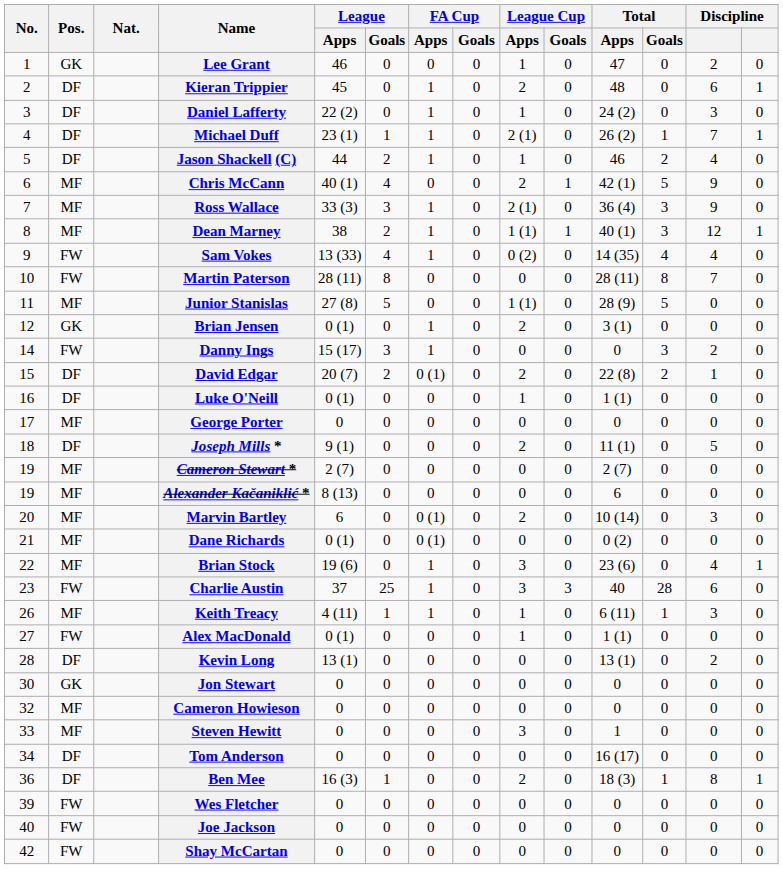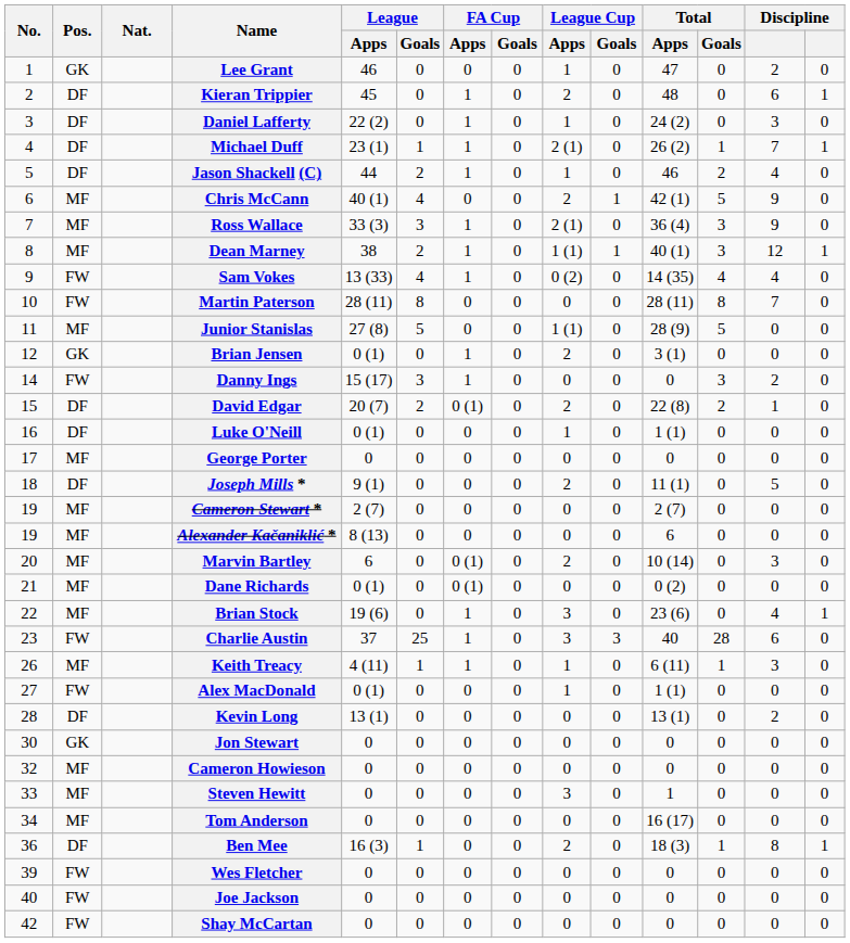 <table class="wikitable plainrowheaders" style="text-align:center">
 <tr>
 <th rowspan="2" width="40">No.</th>
 <th rowspan="2" width="40">Pos.</th>
 <th rowspan="2" width="62">Nat.</th>
 <th rowspan="2" width="158" scope="col">Name</th>
 <th colspan="2" width="90"><a href='#'>League</a></th>
 <th colspan="2" width="90"><a href='#'>FA Cup</a></th>
 <th colspan="2" width="90"><a href='#'>League Cup</a></th>
 <th colspan="2" width="90">Total</th>
 <th colspan="2" width="90">Discipline</th>
 </tr>
 <tr>
 <th scope="col">Apps</th>
 <th scope="col">Goals</th>
 <th scope="col">Apps</th>
 <th scope="col">Goals</th>
 <th scope="col">Apps</th>
 <th scope="col">Goals</th>
 <th scope="col">Apps</th>
 <th scope="col">Goals</th>
 <th scope="col"></th>
 <th scope="col"></th>
 </tr>
 <tr>
 <td>1</td>
 <td>GK</td>
 <td align="left"></td>
 <th scope="row"><a href='#'>Lee Grant</a></th>
 <td>46</td>
 <td>0</td>
 <td>0</td>
 <td>0</td>
 <td>1</td>
 <td>0</td>
 <td>47</td>
 <td>0</td>
 <td>2</td>
 <td>0</td>
 </tr>
 <tr>
 <td>2</td>
 <td>DF</td>
 <td align="left"></td>
 <th scope="row"><a href='#'>Kieran Trippier</a></th>
 <td>45</td>
 <td>0</td>
 <td>1</td>
 <td>0</td>
 <td>2</td>
 <td>0</td>
 <td>48</td>
 <td>0</td>
 <td>6</td>
 <td>1</td>
 </tr>
 <tr>
 <td>3</td>
 <td>DF</td>
 <td align="left"></td>
 <th scope="row"><a href='#'>Daniel Lafferty</a></th>
 <td>22 (2)</td>
 <td>0</td>
 <td>1</td>
 <td>0</td>
 <td>1</td>
 <td>0</td>
 <td>24 (2)</td>
 <td>0</td>
 <td>3</td>
 <td>0</td>
 </tr>
 <tr>
 <td>4</td>
 <td>DF</td>
 <td align="left"></td>
 <th scope="row"><a href='#'>Michael Duff</a></th>
 <td>23 (1)</td>
 <td>1</td>
 <td>1</td>
 <td>0</td>
 <td>2 (1)</td>
 <td>0</td>
 <td>26 (2)</td>
 <td>1</td>
 <td>7</td>
 <td>1</td>
 </tr>
 <tr>
 <td>5</td>
 <td>DF</td>
 <td align="left"></td>
 <th scope="row"><a href='#'>Jason Shackell</a> <a href='#'>(C)</a></th>
 <td>44</td>
 <td>2</td>
 <td>1</td>
 <td>0</td>
 <td>1</td>
 <td>0</td>
 <td>46</td>
 <td>2</td>
 <td>4</td>
 <td>0</td>
 </tr>
 <tr>
 <td>6</td>
 <td>MF</td>
 <td align="left"></td>
 <th scope="row"><a href='#'>Chris McCann</a></th>
 <td>40 (1)</td>
 <td>4</td>
 <td>0</td>
 <td>0</td>
 <td>2</td>
 <td>1</td>
 <td>42 (1)</td>
 <td>5</td>
 <td>9</td>
 <td>0</td>
 </tr>
 <tr>
 <td>7</td>
 <td>MF</td>
 <td align="left"></td>
 <th scope="row"><a href='#'>Ross Wallace</a></th>
 <td>33 (3)</td>
 <td>3</td>
 <td>1</td>
 <td>0</td>
 <td>2 (1)</td>
 <td>0</td>
 <td>36 (4)</td>
 <td>3</td>
 <td>9</td>
 <td>0</td>
 </tr>
 <tr>
 <td>8</td>
 <td>MF</td>
 <td align="left"></td>
 <th scope="row"><a href='#'>Dean Marney</a></th>
 <td>38</td>
 <td>2</td>
 <td>1</td>
 <td>0</td>
 <td>1 (1)</td>
 <td>1</td>
 <td>40 (1)</td>
 <td>3</td>
 <td>12</td>
 <td>1</td>
 </tr>
 <tr>
 <td>9</td>
 <td>FW</td>
 <td align="left"></td>
 <th scope="row"><a href='#'>Sam Vokes</a></th>
 <td>13 (33)</td>
 <td>4</td>
 <td>1</td>
 <td>0</td>
 <td>0 (2)</td>
 <td>0</td>
 <td>14 (35)</td>
 <td>4</td>
 <td>4</td>
 <td>0</td>
 </tr>
 <tr>
 <td>10</td>
 <td>FW</td>
 <td align="left"></td>
 <th scope="row"><a href='#'>Martin Paterson</a></th>
 <td>28 (11)</td>
 <td>8</td>
 <td>0</td>
 <td>0</td>
 <td>0</td>
 <td>0</td>
 <td>28 (11)</td>
 <td>8</td>
 <td>7</td>
 <td>0</td>
 </tr>
 <tr>
 <td>11</td>
 <td>MF</td>
 <td align="left"></td>
 <th scope="row"><a href='#'>Junior Stanislas</a></th>
 <td>27 (8)</td>
 <td>5</td>
 <td>0</td>
 <td>0</td>
 <td>1 (1)</td>
 <td>0</td>
 <td>28 (9)</td>
 <td>5</td>
 <td>0</td>
 <td>0</td>
 </tr>
 <tr>
 <td>12</td>
 <td>GK</td>
 <td align="left"></td>
 <th scope="row"><a href='#'>Brian Jensen</a></th>
 <td>0 (1)</td>
 <td>0</td>
 <td>1</td>
 <td>0</td>
 <td>2</td>
 <td>0</td>
 <td>3 (1)</td>
 <td>0</td>
 <td>0</td>
 <td>0</td>
 </tr>
 <tr>
 <td>14</td>
 <td>FW</td>
 <td align="left"></td>
 <th scope="row"><a href='#'>Danny Ings</a></th>
 <td>15 (17)</td>
 <td>3</td>
 <td>1</td>
 <td>0</td>
 <td>0</td>
 <td>0</td>
 <td>0</td>
 <td>3</td>
 <td>2</td>
 <td>0</td>
 </tr>
 <tr>
 <td>15</td>
 <td>DF</td>
 <td align="left"></td>
 <th scope="row"><a href='#'>David Edgar</a></th>
 <td>20 (7)</td>
 <td>2</td>
 <td>0 (1)</td>
 <td>0</td>
 <td>2</td>
 <td>0</td>
 <td>22 (8)</td>
 <td>2</td>
 <td>1</td>
 <td>0</td>
 </tr>
 <tr>
 <td>16</td>
 <td>DF</td>
 <td align="left"></td>
 <th scope="row"><a href='#'>Luke O'Neill</a></th>
 <td>0 (1)</td>
 <td>0</td>
 <td>0</td>
 <td>0</td>
 <td>1</td>
 <td>0</td>
 <td>1 (1)</td>
 <td>0</td>
 <td>0</td>
 <td>0</td>
 </tr>
 <tr>
 <td>17</td>
 <td>MF</td>
 <td align="left"></td>
 <th scope="row"><a href='#'>George Porter</a></th>
 <td>0</td>
 <td>0</td>
 <td>0</td>
 <td>0</td>
 <td>0</td>
 <td>0</td>
 <td>0</td>
 <td>0</td>
 <td>0</td>
 <td>0</td>
 </tr>
 <tr>
 <td>18</td>
 <td>DF</td>
 <td align="left"></td>
 <th scope="row"><em><a href='#'>Joseph Mills</a></em> *</th>
 <td>9 (1)</td>
 <td>0</td>
 <td>0</td>
 <td>0</td>
 <td>2</td>
 <td>0</td>
 <td>11 (1)</td>
 <td>0</td>
 <td>5</td>
 <td>0</td>
 </tr>
 <tr>
 <td>19</td>
 <td>MF</td>
 <td align="left"></td>
 <th scope="row"><s><em><a href='#'>Cameron Stewart</a></em> *</s> </th>
 <td>2 (7)</td>
 <td>0</td>
 <td>0</td>
 <td>0</td>
 <td>0</td>
 <td>0</td>
 <td>2 (7)</td>
 <td>0</td>
 <td>0</td>
 <td>0</td>
 </tr>
 <tr>
 <td>19</td>
 <td>MF</td>
 <td align="left"></td>
 <th scope="row"><s><em><a href='#'>Alexander Kačaniklić</a></em> *</s> </th>
 <td>8 (13)</td>
 <td>0</td>
 <td>0</td>
 <td>0</td>
 <td>0</td>
 <td>0</td>
 <td>6</td>
 <td>0</td>
 <td>0</td>
 <td>0</td>
 </tr>
 <tr>
 <td>20</td>
 <td>MF</td>
 <td align="left"></td>
 <th scope="row"><a href='#'>Marvin Bartley</a></th>
 <td>6</td>
 <td>0</td>
 <td>0 (1)</td>
 <td>0</td>
 <td>2</td>
 <td>0</td>
 <td>10 (14)</td>
 <td>0</td>
 <td>3</td>
 <td>0</td>
 </tr>
 <tr>
 <td>21</td>
 <td>MF</td>
 <td align="left"></td>
 <th scope="row"><a href='#'>Dane Richards</a></th>
 <td>0 (1)</td>
 <td>0</td>
 <td>0 (1)</td>
 <td>0</td>
 <td>0</td>
 <td>0</td>
 <td>0 (2)</td>
 <td>0</td>
 <td>0</td>
 <td>0</td>
 </tr>
 <tr>
 <td>22</td>
 <td>MF</td>
 <td align="left"></td>
 <th scope="row"><a href='#'>Brian Stock</a></th>
 <td>19 (6)</td>
 <td>0</td>
 <td>1</td>
 <td>0</td>
 <td>3</td>
 <td>0</td>
 <td>23 (6)</td>
 <td>0</td>
 <td>4</td>
 <td>1</td>
 </tr>
 <tr>
 <td>23</td>
 <td>FW</td>
 <td align="left"></td>
 <th scope="row"><a href='#'>Charlie Austin</a></th>
 <td>37</td>
 <td>25</td>
 <td>1</td>
 <td>0</td>
 <td>3</td>
 <td>3</td>
 <td>40</td>
 <td>28</td>
 <td>6</td>
 <td>0</td>
 </tr>
 <tr>
 <td>26</td>
 <td>MF</td>
 <td align="left"></td>
 <th scope="row"><a href='#'>Keith Treacy</a></th>
 <td>4 (11)</td>
 <td>1</td>
 <td>1</td>
 <td>0</td>
 <td>1</td>
 <td>0</td>
 <td>6 (11)</td>
 <td>1</td>
 <td>3</td>
 <td>0</td>
 </tr>
 <tr>
 <td>27</td>
 <td>FW</td>
 <td align="left"></td>
 <th scope="row"><a href='#'>Alex MacDonald</a></th>
 <td>0 (1)</td>
 <td>0</td>
 <td>0</td>
 <td>0</td>
 <td>1</td>
 <td>0</td>
 <td>1 (1)</td>
 <td>0</td>
 <td>0</td>
 <td>0</td>
 </tr>
 <tr>
 <td>28</td>
 <td>DF</td>
 <td align="left"></td>
 <th scope="row"><a href='#'>Kevin Long</a></th>
 <td>13 (1)</td>
 <td>0</td>
 <td>0</td>
 <td>0</td>
 <td>0</td>
 <td>0</td>
 <td>13 (1)</td>
 <td>0</td>
 <td>2</td>
 <td>0</td>
 </tr>
 <tr>
 <td>30</td>
 <td>GK</td>
 <td align="left"></td>
 <th scope="row"><a href='#'>Jon Stewart</a></th>
 <td>0</td>
 <td>0</td>
 <td>0</td>
 <td>0</td>
 <td>0</td>
 <td>0</td>
 <td>0</td>
 <td>0</td>
 <td>0</td>
 <td>0</td>
 </tr>
 <tr>
 <td>32</td>
 <td>MF</td>
 <td align="left"></td>
 <th scope="row"><a href='#'>Cameron Howieson</a></th>
 <td>0</td>
 <td>0</td>
 <td>0</td>
 <td>0</td>
 <td>0</td>
 <td>0</td>
 <td>0</td>
 <td>0</td>
 <td>0</td>
 <td>0</td>
 </tr>
 <tr>
 <td>33</td>
 <td>MF</td>
 <td align="left"></td>
 <th scope="row"><a href='#'>Steven Hewitt</a></th>
 <td>0</td>
 <td>0</td>
 <td>0</td>
 <td>0</td>
 <td>3</td>
 <td>0</td>
 <td>1</td>
 <td>0</td>
 <td>0</td>
 <td>0</td>
 </tr>
 <tr>
 <td>34</td>
-<td>DF</td>
+<td>MF</td>
 <td align="left"></td>
 <th scope="row"><a href='#'>Tom Anderson</a></th>
 <td>0</td>
 <td>0</td>
 <td>0</td>
 <td>0</td>
 <td>0</td>
 <td>0</td>
 <td>16 (17)</td>
 <td>0</td>
 <td>0</td>
 <td>0</td>
 </tr>
 <tr>
 <td>36</td>
 <td>DF</td>
 <td align="left"></td>
 <th scope="row"><a href='#'>Ben Mee</a></th>
 <td>16 (3)</td>
 <td>1</td>
 <td>0</td>
 <td>0</td>
 <td>2</td>
 <td>0</td>
 <td>18 (3)</td>
 <td>1</td>
 <td>8</td>
 <td>1</td>
 </tr>
 <tr>
 <td>39</td>
 <td>FW</td>
 <td align="left"></td>
 <th scope="row"><a href='#'>Wes Fletcher</a></th>
 <td>0</td>
 <td>0</td>
 <td>0</td>
 <td>0</td>
 <td>0</td>
 <td>0</td>
 <td>0</td>
 <td>0</td>
 <td>0</td>
 <td>0</td>
 </tr>
 <tr>
 <td>40</td>
 <td>FW</td>
 <td align="left"></td>
 <th scope="row"><a href='#'>Joe Jackson</a></th>
 <td>0</td>
 <td>0</td>
 <td>0</td>
 <td>0</td>
 <td>0</td>
 <td>0</td>
 <td>0</td>
 <td>0</td>
 <td>0</td>
 <td>0</td>
 </tr>
 <tr>
 <td>42</td>
 <td>FW</td>
 <td align="left"></td>
 <th scope="row"><a href='#'>Shay McCartan</a></th>
 <td>0</td>
 <td>0</td>
 <td>0</td>
 <td>0</td>
 <td>0</td>
 <td>0</td>
 <td>0</td>
 <td>0</td>
 <td>0</td>
 <td>0</td>
 </tr>
 </table>
